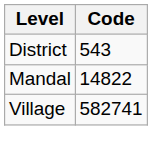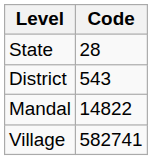 <table class="wikitable">
 <tr>
 <th>Level</th>
 <th>Code</th>
+</tr>
+<tr>
+<td>State</td>
+<td>28</td>
 </tr>
 <tr>
 <td>District</td>
 <td>543</td>
 </tr>
 <tr>
 <td>Mandal</td>
 <td>14822</td>
 </tr>
 <tr>
 <td>Village</td>
 <td>582741</td>
 </tr>
 </table>
